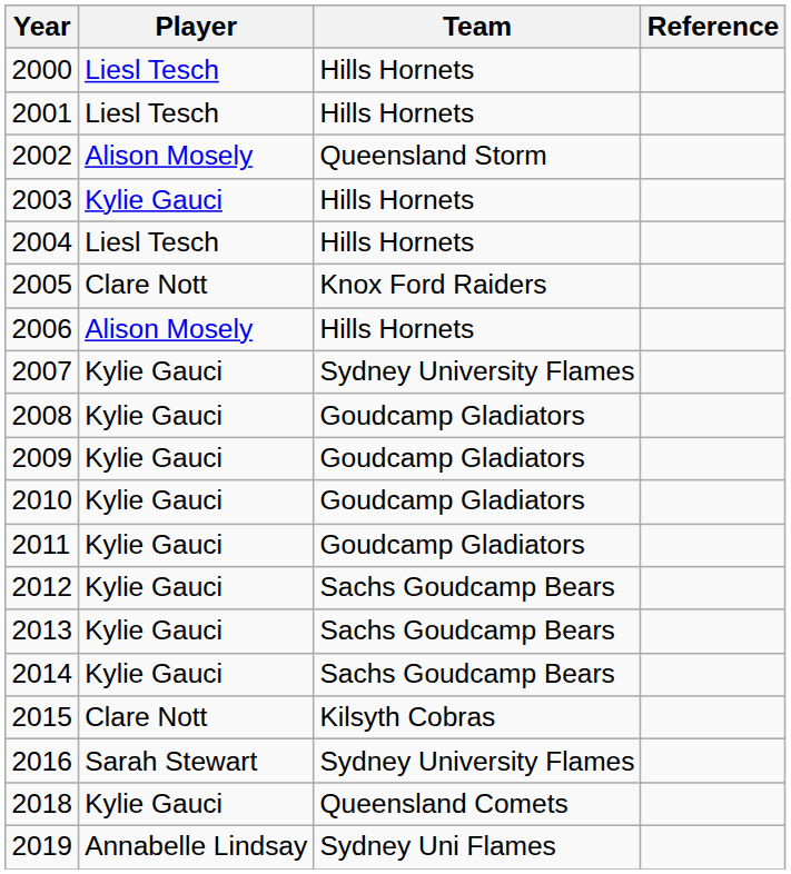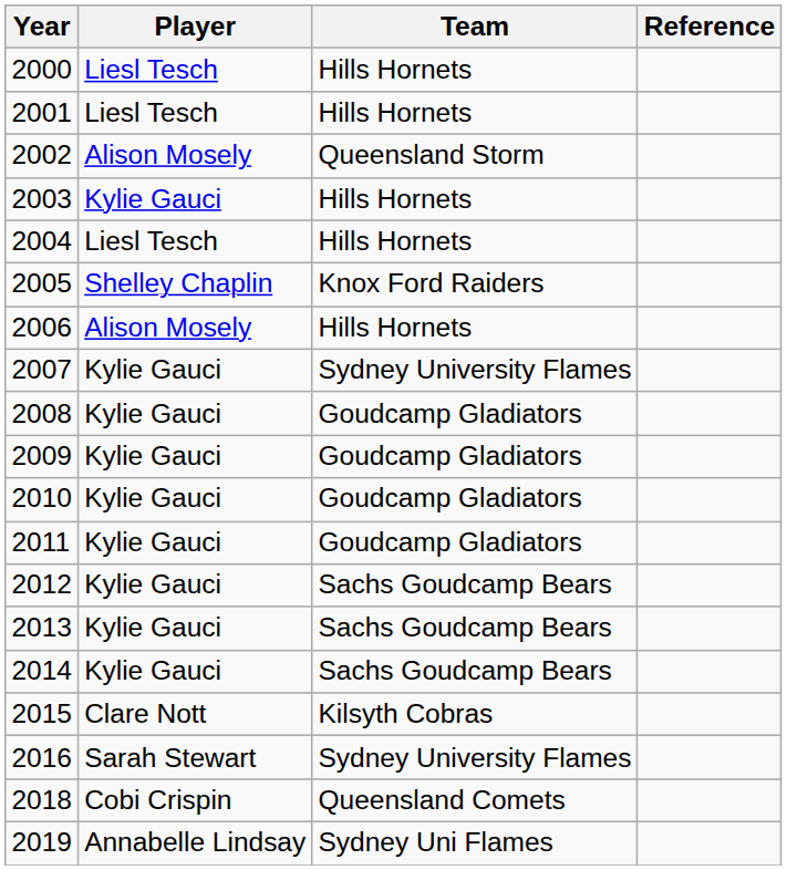 <table class="wikitable">
 <tr>
 <th>Year</th>
 <th>Player</th>
 <th>Team</th>
 <th>Reference</th>
 </tr>
 <tr>
 <td>2000</td>
 <td><a href='#'>Liesl Tesch</a></td>
 <td>Hills Hornets</td>
 <td></td>
 </tr>
 <tr>
 <td>2001</td>
 <td>Liesl Tesch</td>
 <td>Hills Hornets</td>
 <td></td>
 </tr>
 <tr>
 <td>2002</td>
 <td><a href='#'>Alison Mosely</a></td>
 <td>Queensland Storm</td>
 <td></td>
 </tr>
 <tr>
 <td>2003</td>
 <td><a href='#'>Kylie Gauci</a></td>
 <td>Hills Hornets</td>
 <td></td>
 </tr>
 <tr>
 <td>2004</td>
 <td>Liesl Tesch</td>
 <td>Hills Hornets</td>
 <td></td>
 </tr>
 <tr>
 <td>2005</td>
-<td>Clare Nott</td>
+<td><a href='#'>Shelley Chaplin</a></td>
 <td>Knox Ford Raiders</td>
 <td></td>
 </tr>
 <tr>
 <td>2006</td>
 <td><a href='#'>Alison Mosely</a></td>
 <td>Hills Hornets</td>
 <td></td>
 </tr>
 <tr>
 <td>2007</td>
 <td>Kylie Gauci</td>
 <td>Sydney University Flames</td>
 <td></td>
 </tr>
 <tr>
 <td>2008</td>
 <td>Kylie Gauci</td>
 <td>Goudcamp Gladiators</td>
 <td></td>
 </tr>
 <tr>
 <td>2009</td>
 <td>Kylie Gauci</td>
 <td>Goudcamp Gladiators</td>
 <td></td>
 </tr>
 <tr>
 <td>2010</td>
 <td>Kylie Gauci</td>
 <td>Goudcamp Gladiators</td>
 <td></td>
 </tr>
 <tr>
 <td>2011</td>
 <td>Kylie Gauci</td>
 <td>Goudcamp Gladiators</td>
 <td></td>
 </tr>
 <tr>
 <td>2012</td>
 <td>Kylie Gauci</td>
 <td>Sachs Goudcamp Bears</td>
 <td></td>
 </tr>
 <tr>
 <td>2013</td>
 <td>Kylie Gauci</td>
 <td>Sachs Goudcamp Bears</td>
 <td></td>
 </tr>
 <tr>
 <td>2014</td>
 <td>Kylie Gauci</td>
 <td>Sachs Goudcamp Bears</td>
 <td></td>
 </tr>
 <tr>
 <td>2015</td>
 <td>Clare Nott</td>
 <td>Kilsyth Cobras</td>
 <td></td>
 </tr>
 <tr>
 <td>2016</td>
 <td>Sarah Stewart</td>
 <td>Sydney University Flames</td>
 <td></td>
 </tr>
 <tr>
 <td>2018</td>
-<td>Kylie Gauci</td>
+<td>Cobi Crispin</td>
 <td>Queensland Comets</td>
 <td></td>
 </tr>
 <tr>
 <td>2019</td>
 <td>Annabelle Lindsay</td>
 <td>Sydney Uni Flames</td>
 <td></td>
 </tr>
 </table>
